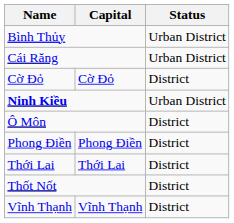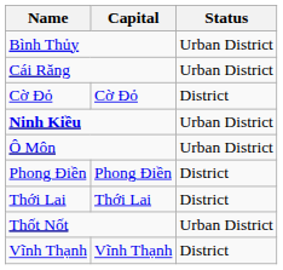 <table class="wikitable sortable">
 <tr>
 <th>Name</th>
 <th>Capital</th>
 <th>Status</th>
 </tr>
 <tr>
 <td colspan="2"><a href='#'><u>Bình Thủy</u></a></td>
 <td>Urban District</td>
 </tr>
 <tr>
 <td colspan="2"><u><a href='#'>Cái Răng</a></u></td>
 <td>Urban District</td>
 </tr>
 <tr>
 <td><a href='#'>Cờ Đỏ</a></td>
 <td><a href='#'>Cờ Đỏ</a></td>
 <td>District</td>
 </tr>
 <tr>
 <td colspan="2"><u><a href='#'><strong>Ninh Kiều</strong></a></u></td>
 <td>Urban District</td>
 </tr>
 <tr>
 <td colspan="2"><u><a href='#'>Ô Môn</a></u></td>
-<td>District</td>
+<td>Urban District</td>
 </tr>
 <tr>
 <td><a href='#'>Phong Điền</a></td>
 <td><a href='#'>Phong Điền</a></td>
 <td>District</td>
 </tr>
 <tr>
 <td><a href='#'>Thới Lai</a></td>
 <td><a href='#'>Thới Lai</a></td>
 <td>District</td>
 </tr>
 <tr>
 <td colspan="2"><u><a href='#'>Thốt Nốt</a></u></td>
-<td>District</td>
+<td>Urban District</td>
 </tr>
 <tr>
 <td><a href='#'>Vĩnh Thạnh</a></td>
 <td><a href='#'>Vĩnh Thạnh</a></td>
 <td>District</td>
 </tr>
 </table>
